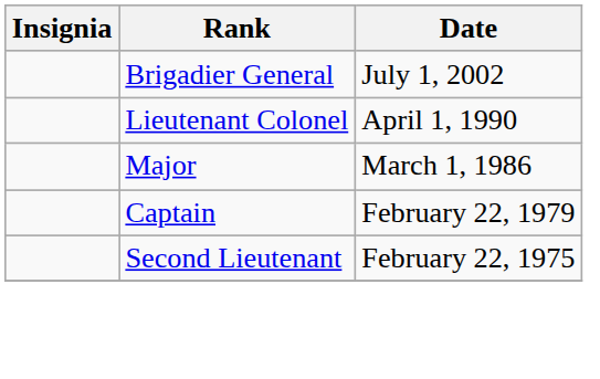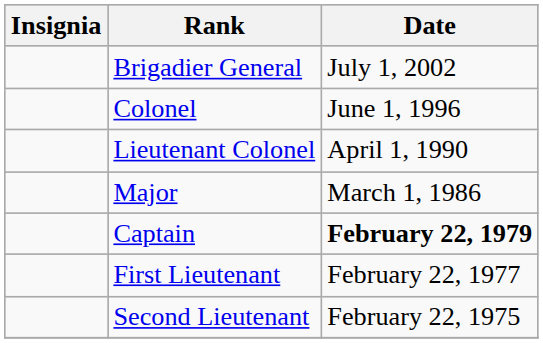 <table class="wikitable" | align=center>
 <tr>
 <th>Insignia</th>
 <th>Rank</th>
 <th>Date</th>
 </tr>
 <tr>
 <td></td>
 <td><a href='#'>Brigadier General</a></td>
 <td>July 1, 2002</td>
+</tr>
+<tr>
+<td></td>
+<td><a href='#'>Colonel</a></td>
+<td>June 1, 1996</td>
 </tr>
 <tr>
 <td></td>
 <td><a href='#'>Lieutenant Colonel</a></td>
 <td>April 1, 1990</td>
 </tr>
 <tr>
 <td></td>
 <td><a href='#'>Major</a></td>
 <td>March 1, 1986</td>
 </tr>
 <tr>
 <td></td>
 <td><a href='#'>Captain</a></td>
-<td>February 22, 1979</td>
+<td><strong>February 22, 1979</strong></td>
+</tr>
+<tr>
+<td></td>
+<td><a href='#'>First Lieutenant</a></td>
+<td>February 22, 1977</td>
 </tr>
 <tr>
 <td></td>
 <td><a href='#'>Second Lieutenant</a></td>
 <td>February 22, 1975</td>
 </tr>
 <tr>
 </tr>
 </table>
